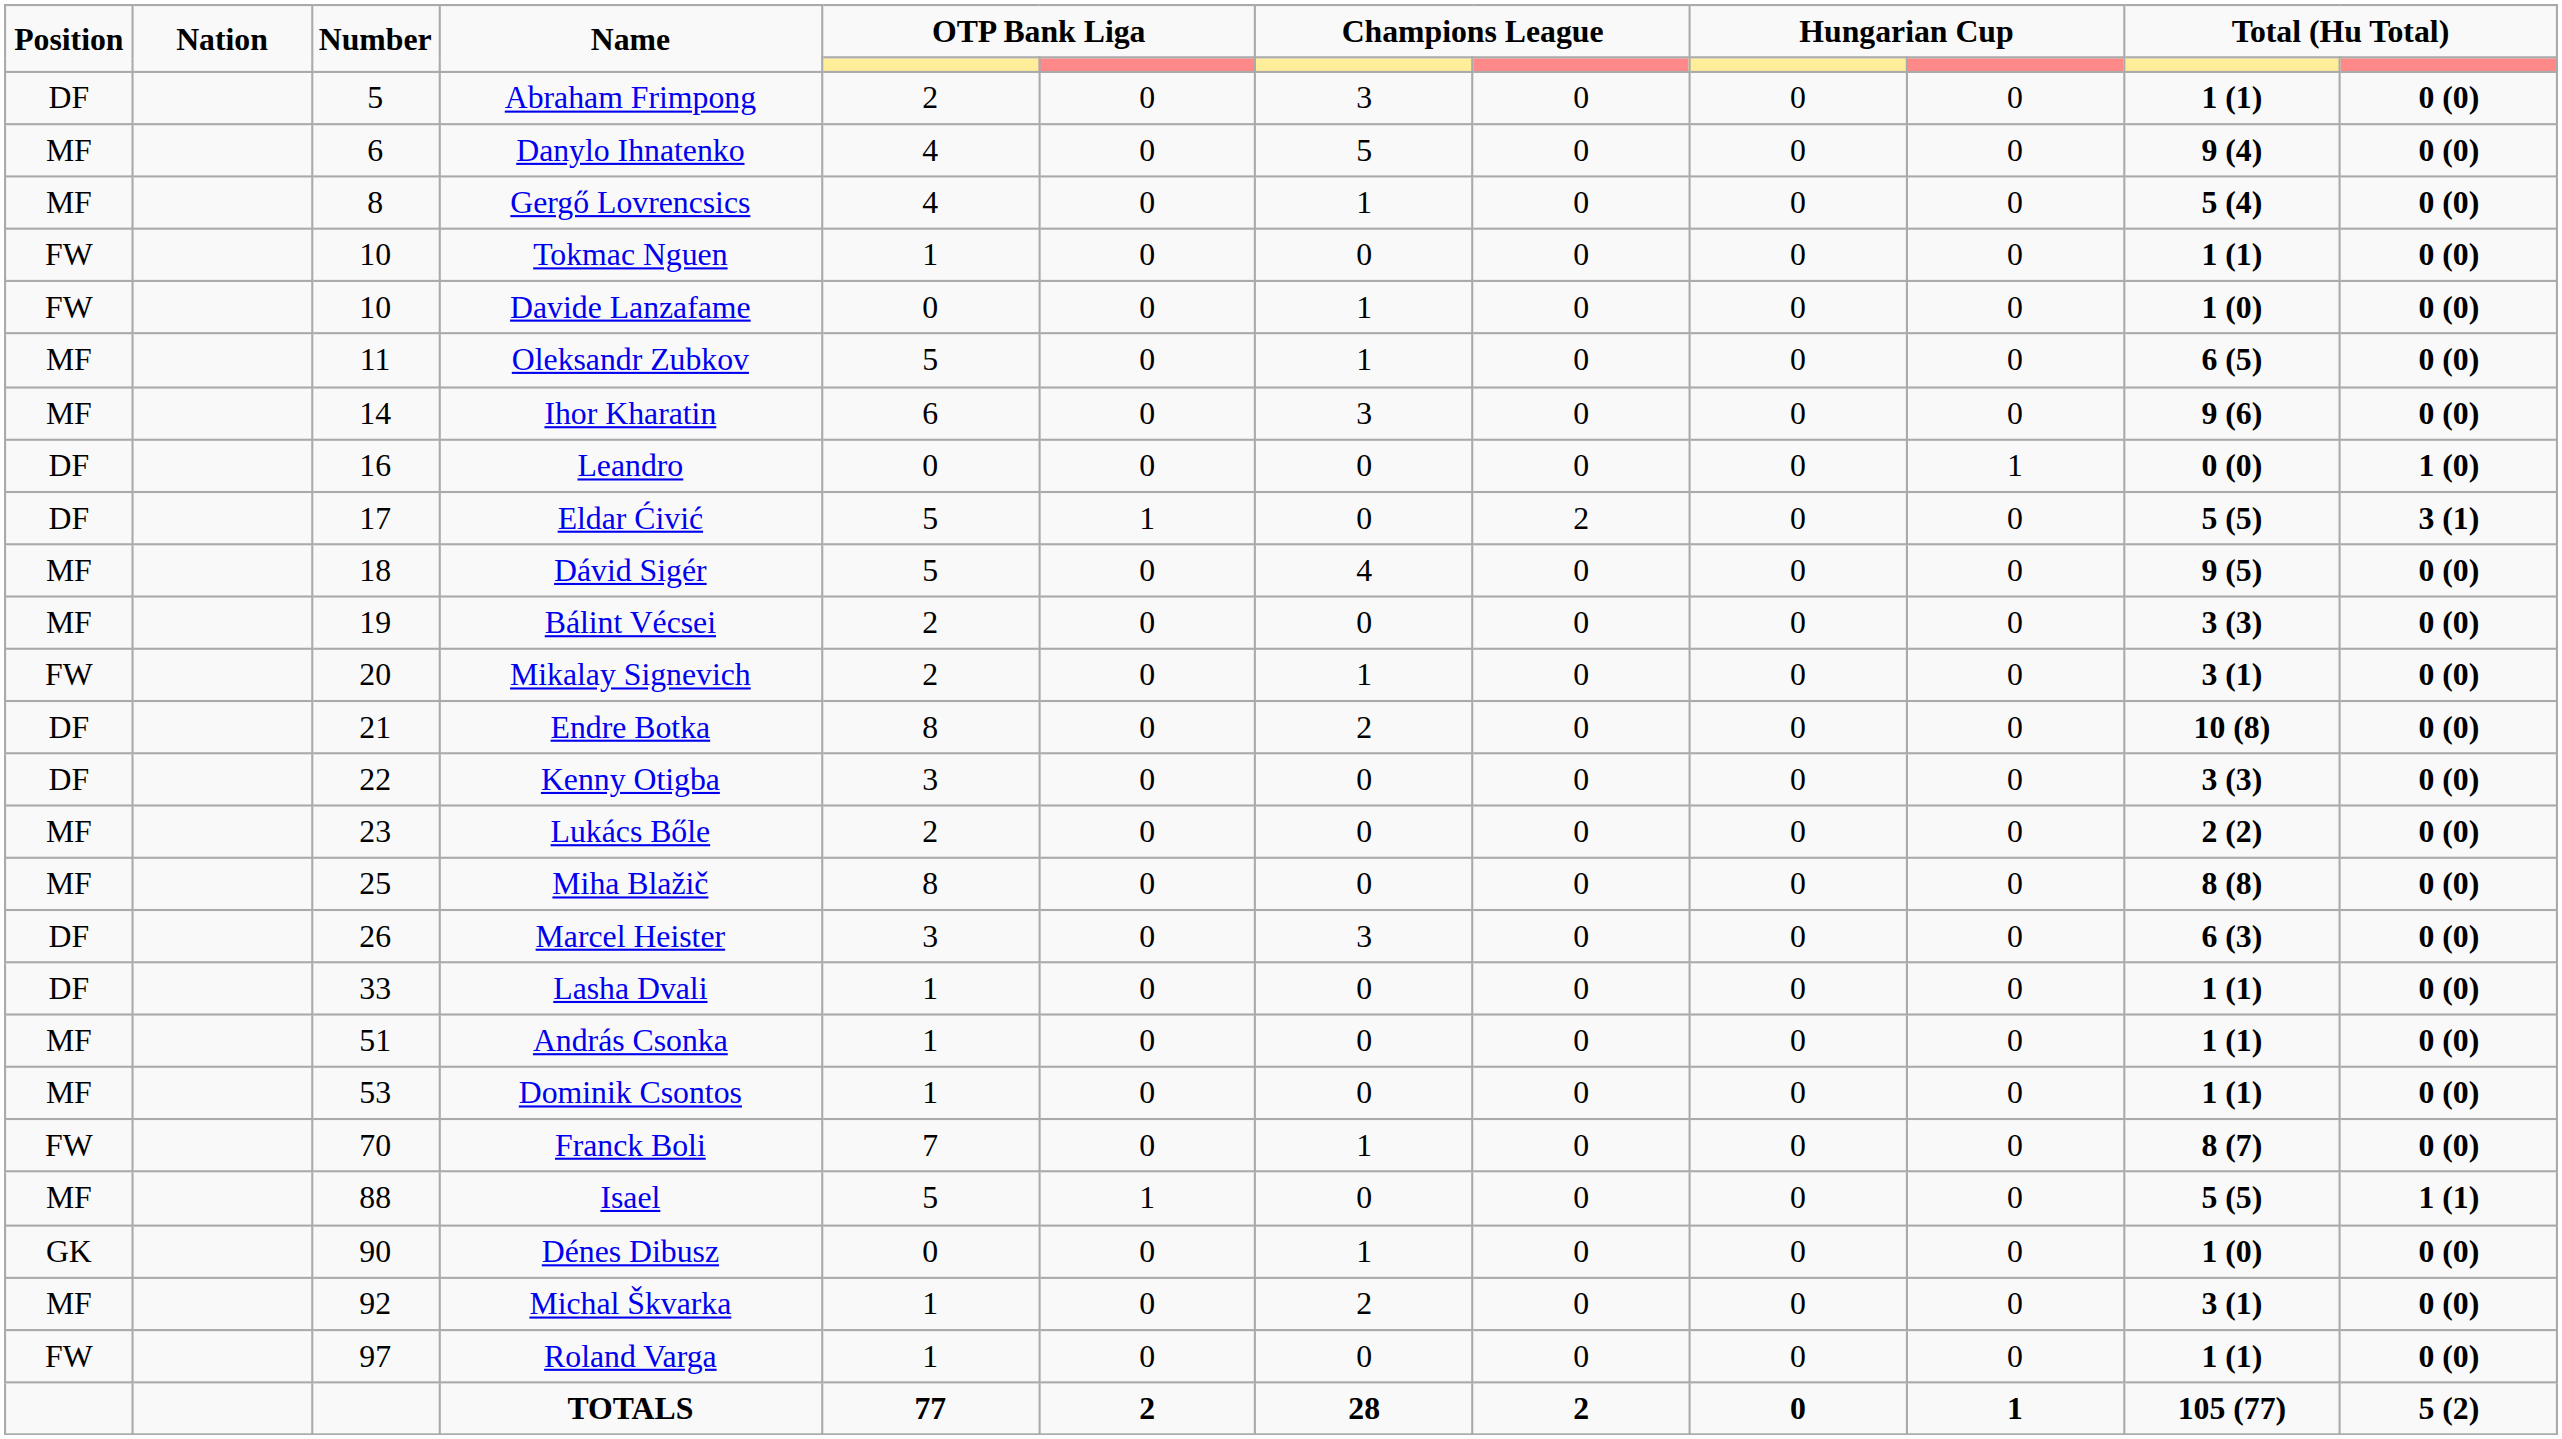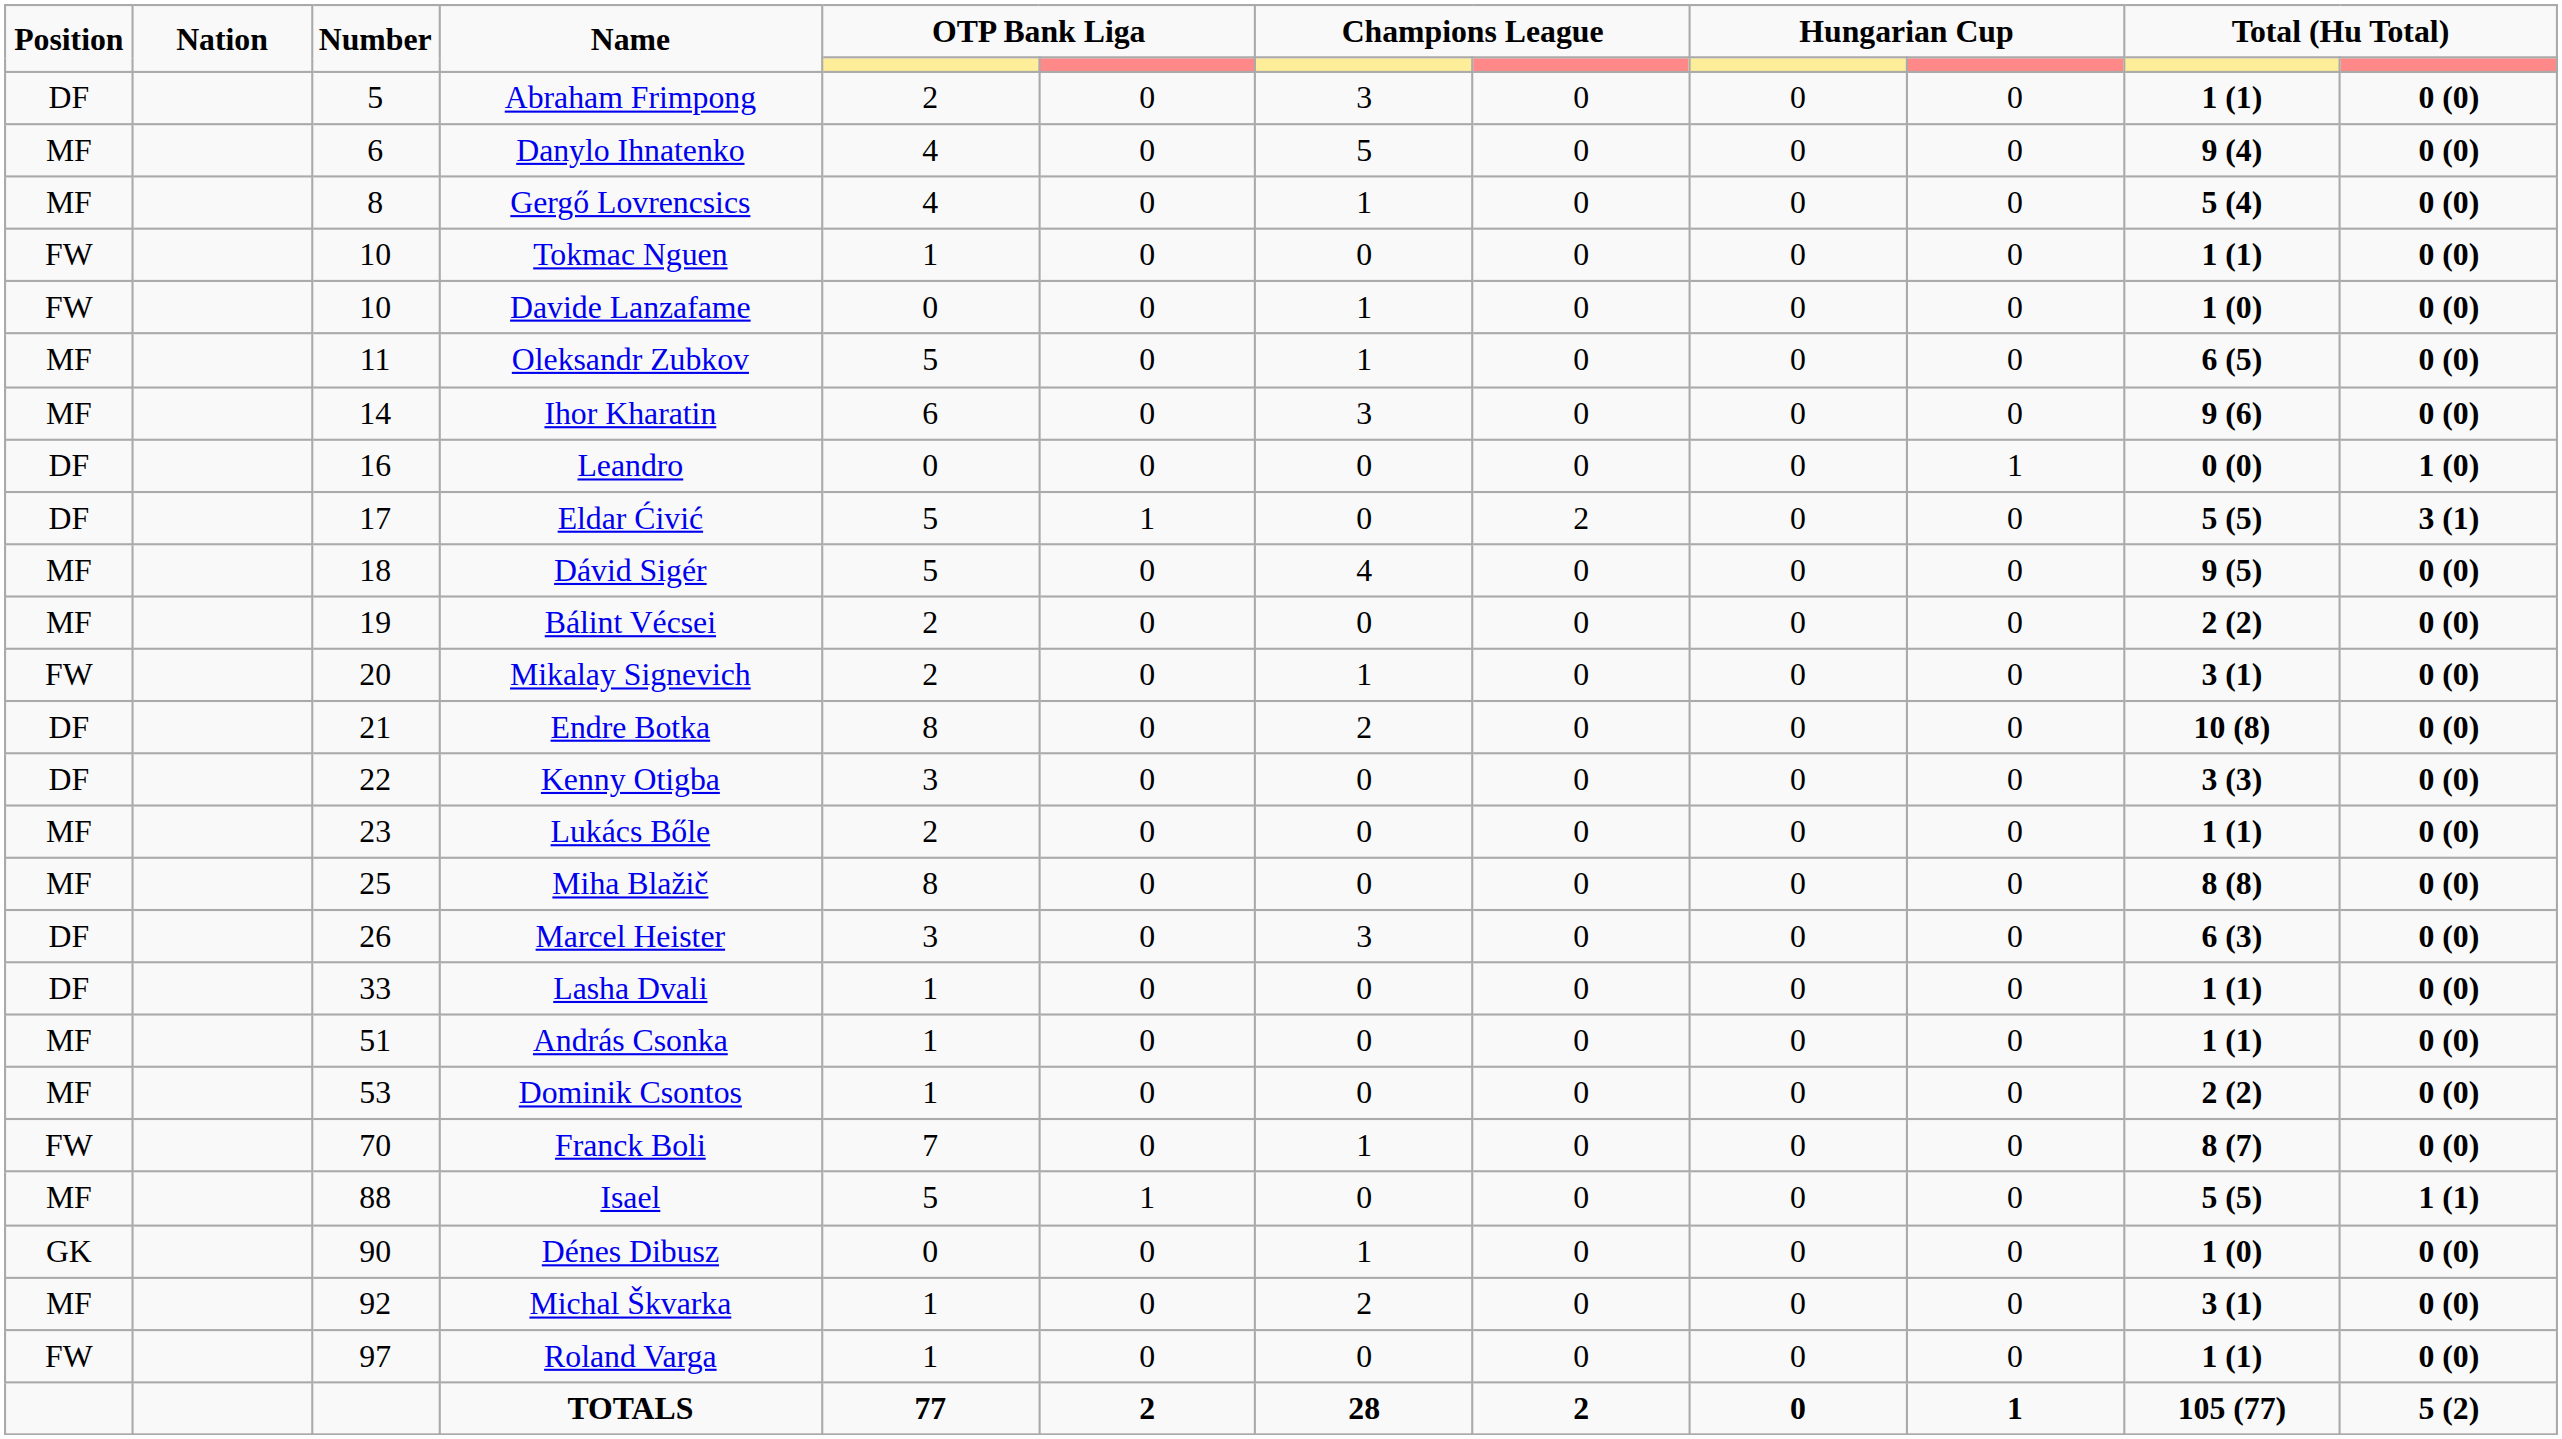 <table class="wikitable" style="font-size: 95%; text-align: center;">
 <tr>
 <td rowspan="2" width="5%" align="center"><strong>Position</strong></td>
 <td rowspan="2" width="7%" align="center"><strong>Nation</strong></td>
 <td rowspan="2" width="5%" align="center"><strong>Number</strong></td>
 <td rowspan="2" width="15%" align="center"><strong>Name</strong></td>
 <td colspan="2" align="center"><strong>OTP Bank Liga</strong></td>
 <td colspan="2" align="center"><strong>Champions League</strong></td>
 <td colspan="2" align="center"><strong>Hungarian Cup</strong></td>
 <td colspan="2" align="center"><strong>Total (Hu Total)</strong></td>
 </tr>
 <tr>
 <th width=60 style="background: #FFEE99"></th>
 <th width=60 style="background: #FF8888"></th>
 <th width=60 style="background: #FFEE99"></th>
 <th width=60 style="background: #FF8888"></th>
 <th width=60 style="background: #FFEE99"></th>
 <th width=60 style="background: #FF8888"></th>
 <th width=60 style="background: #FFEE99"></th>
 <th width=60 style="background: #FF8888"></th>
 </tr>
 <tr>
 <td>DF</td>
 <td></td>
 <td>5</td>
 <td><a href='#'>Abraham Frimpong</a></td>
 <td>2</td>
 <td>0</td>
 <td>3</td>
 <td>0</td>
 <td>0</td>
 <td>0</td>
 <td><strong>1 (1)</strong></td>
 <td><strong>0 (0)</strong></td>
 </tr>
 <tr>
 <td>MF</td>
 <td></td>
 <td>6</td>
 <td><a href='#'>Danylo Ihnatenko</a></td>
 <td>4</td>
 <td>0</td>
 <td>5</td>
 <td>0</td>
 <td>0</td>
 <td>0</td>
 <td><strong>9 (4)</strong></td>
 <td><strong>0 (0)</strong></td>
 </tr>
 <tr>
 <td>MF</td>
 <td></td>
 <td>8</td>
 <td><a href='#'>Gergő Lovrencsics</a></td>
 <td>4</td>
 <td>0</td>
 <td>1</td>
 <td>0</td>
 <td>0</td>
 <td>0</td>
 <td><strong>5 (4)</strong></td>
 <td><strong>0 (0)</strong></td>
 </tr>
 <tr>
 <td>FW</td>
 <td></td>
 <td>10</td>
 <td><a href='#'>Tokmac Nguen</a></td>
 <td>1</td>
 <td>0</td>
 <td>0</td>
 <td>0</td>
 <td>0</td>
 <td>0</td>
 <td><strong>1 (1)</strong></td>
 <td><strong>0 (0)</strong></td>
 </tr>
 <tr>
 <td>FW</td>
 <td></td>
 <td>10</td>
 <td><a href='#'>Davide Lanzafame</a></td>
 <td>0</td>
 <td>0</td>
 <td>1</td>
 <td>0</td>
 <td>0</td>
 <td>0</td>
 <td><strong>1 (0)</strong></td>
 <td><strong>0 (0)</strong></td>
 </tr>
 <tr>
 <td>MF</td>
 <td></td>
 <td>11</td>
 <td><a href='#'>Oleksandr Zubkov</a></td>
 <td>5</td>
 <td>0</td>
 <td>1</td>
 <td>0</td>
 <td>0</td>
 <td>0</td>
 <td><strong>6 (5)</strong></td>
 <td><strong>0 (0)</strong></td>
 </tr>
 <tr>
 <td>MF</td>
 <td></td>
 <td>14</td>
 <td><a href='#'>Ihor Kharatin</a></td>
 <td>6</td>
 <td>0</td>
 <td>3</td>
 <td>0</td>
 <td>0</td>
 <td>0</td>
 <td><strong>9 (6)</strong></td>
 <td><strong>0 (0)</strong></td>
 </tr>
 <tr>
 <td>DF</td>
 <td></td>
 <td>16</td>
 <td><a href='#'>Leandro</a></td>
 <td>0</td>
 <td>0</td>
 <td>0</td>
 <td>0</td>
 <td>0</td>
 <td>1</td>
 <td><strong>0 (0)</strong></td>
 <td><strong>1 (0)</strong></td>
 </tr>
 <tr>
 <td>DF</td>
 <td></td>
 <td>17</td>
 <td><a href='#'>Eldar Ćivić</a></td>
 <td>5</td>
 <td>1</td>
 <td>0</td>
 <td>2</td>
 <td>0</td>
 <td>0</td>
 <td><strong>5 (5)</strong></td>
 <td><strong>3 (1)</strong></td>
 </tr>
 <tr>
 <td>MF</td>
 <td></td>
 <td>18</td>
 <td><a href='#'>Dávid Sigér</a></td>
 <td>5</td>
 <td>0</td>
 <td>4</td>
 <td>0</td>
 <td>0</td>
 <td>0</td>
 <td><strong>9 (5)</strong></td>
 <td><strong>0 (0)</strong></td>
 </tr>
 <tr>
 <td>MF</td>
 <td></td>
 <td>19</td>
 <td><a href='#'>Bálint Vécsei</a></td>
 <td>2</td>
 <td>0</td>
 <td>0</td>
 <td>0</td>
 <td>0</td>
 <td>0</td>
-<td><strong>3 (3)</strong></td>
+<td><strong>2 (2)</strong></td>
 <td><strong>0 (0)</strong></td>
 </tr>
 <tr>
 <td>FW</td>
 <td></td>
 <td>20</td>
 <td><a href='#'>Mikalay Signevich</a></td>
 <td>2</td>
 <td>0</td>
 <td>1</td>
 <td>0</td>
 <td>0</td>
 <td>0</td>
 <td><strong>3 (1)</strong></td>
 <td><strong>0 (0)</strong></td>
 </tr>
 <tr>
 <td>DF</td>
 <td></td>
 <td>21</td>
 <td><a href='#'>Endre Botka</a></td>
 <td>8</td>
 <td>0</td>
 <td>2</td>
 <td>0</td>
 <td>0</td>
 <td>0</td>
 <td><strong>10 (8)</strong></td>
 <td><strong>0 (0)</strong></td>
 </tr>
 <tr>
 <td>DF</td>
 <td></td>
 <td>22</td>
 <td><a href='#'>Kenny Otigba</a></td>
 <td>3</td>
 <td>0</td>
 <td>0</td>
 <td>0</td>
 <td>0</td>
 <td>0</td>
 <td><strong>3 (3)</strong></td>
 <td><strong>0 (0)</strong></td>
 </tr>
 <tr>
 <td>MF</td>
 <td></td>
 <td>23</td>
 <td><a href='#'>Lukács Bőle</a></td>
 <td>2</td>
 <td>0</td>
 <td>0</td>
 <td>0</td>
 <td>0</td>
 <td>0</td>
-<td><strong>2 (2)</strong></td>
+<td><strong>1 (1)</strong></td>
 <td><strong>0 (0)</strong></td>
 </tr>
 <tr>
 <td>MF</td>
 <td></td>
 <td>25</td>
 <td><a href='#'>Miha Blažič</a></td>
 <td>8</td>
 <td>0</td>
 <td>0</td>
 <td>0</td>
 <td>0</td>
 <td>0</td>
 <td><strong>8 (8)</strong></td>
 <td><strong>0 (0)</strong></td>
 </tr>
 <tr>
 <td>DF</td>
 <td></td>
 <td>26</td>
 <td><a href='#'>Marcel Heister</a></td>
 <td>3</td>
 <td>0</td>
 <td>3</td>
 <td>0</td>
 <td>0</td>
 <td>0</td>
 <td><strong>6 (3)</strong></td>
 <td><strong>0 (0)</strong></td>
 </tr>
 <tr>
 <td>DF</td>
 <td></td>
 <td>33</td>
 <td><a href='#'>Lasha Dvali</a></td>
 <td>1</td>
 <td>0</td>
 <td>0</td>
 <td>0</td>
 <td>0</td>
 <td>0</td>
 <td><strong>1 (1)</strong></td>
 <td><strong>0 (0)</strong></td>
 </tr>
 <tr>
 <td>MF</td>
 <td></td>
 <td>51</td>
 <td><a href='#'>András Csonka</a></td>
 <td>1</td>
 <td>0</td>
 <td>0</td>
 <td>0</td>
 <td>0</td>
 <td>0</td>
 <td><strong>1 (1)</strong></td>
 <td><strong>0 (0)</strong></td>
 </tr>
 <tr>
 <td>MF</td>
 <td></td>
 <td>53</td>
 <td><a href='#'>Dominik Csontos</a></td>
 <td>1</td>
 <td>0</td>
 <td>0</td>
 <td>0</td>
 <td>0</td>
 <td>0</td>
-<td><strong>1 (1)</strong></td>
+<td><strong>2 (2)</strong></td>
 <td><strong>0 (0)</strong></td>
 </tr>
 <tr>
 <td>FW</td>
 <td></td>
 <td>70</td>
 <td><a href='#'>Franck Boli</a></td>
 <td>7</td>
 <td>0</td>
 <td>1</td>
 <td>0</td>
 <td>0</td>
 <td>0</td>
 <td><strong>8 (7)</strong></td>
 <td><strong>0 (0)</strong></td>
 </tr>
 <tr>
 <td>MF</td>
 <td></td>
 <td>88</td>
 <td><a href='#'>Isael</a></td>
 <td>5</td>
 <td>1</td>
 <td>0</td>
 <td>0</td>
 <td>0</td>
 <td>0</td>
 <td><strong>5 (5)</strong></td>
 <td><strong>1 (1)</strong></td>
 </tr>
 <tr>
 <td>GK</td>
 <td></td>
 <td>90</td>
 <td><a href='#'>Dénes Dibusz</a></td>
 <td>0</td>
 <td>0</td>
 <td>1</td>
 <td>0</td>
 <td>0</td>
 <td>0</td>
 <td><strong>1 (0)</strong></td>
 <td><strong>0 (0)</strong></td>
 </tr>
 <tr>
 <td>MF</td>
 <td></td>
 <td>92</td>
 <td><a href='#'>Michal Škvarka</a></td>
 <td>1</td>
 <td>0</td>
 <td>2</td>
 <td>0</td>
 <td>0</td>
 <td>0</td>
 <td><strong>3 (1)</strong></td>
 <td><strong>0 (0)</strong></td>
 </tr>
 <tr>
 <td>FW</td>
 <td></td>
 <td>97</td>
 <td><a href='#'>Roland Varga</a></td>
 <td>1</td>
 <td>0</td>
 <td>0</td>
 <td>0</td>
 <td>0</td>
 <td>0</td>
 <td><strong>1 (1)</strong></td>
 <td><strong>0 (0)</strong></td>
 </tr>
 <tr>
 <td></td>
 <td></td>
 <td></td>
 <td><strong>TOTALS</strong></td>
 <td><strong>77</strong></td>
 <td><strong>2</strong></td>
 <td><strong>28</strong></td>
 <td><strong>2</strong></td>
 <td><strong>0</strong></td>
 <td><strong>1</strong></td>
 <td><strong>105 (77)</strong></td>
 <td><strong>5 (2)</strong></td>
 </tr>
 <tr>
 </tr>
 </table>
